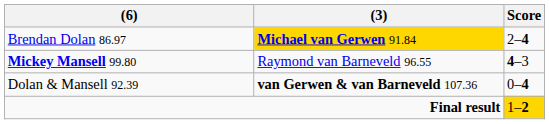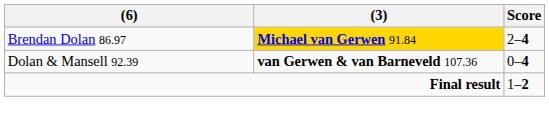 <table class="wikitable">
 <tr>
 <th width=270> (6)</th>
 <th width=270><strong></strong> (3)</th>
 <th>Score</th>
 </tr>
 <tr>
 <td><a href='#'>Brendan Dolan</a> <small><span>86.97</span></small></td>
 <td style="background: gold;"><strong><a href='#'>Michael van Gerwen</a></strong> <small><span>91.84</span></small></td>
 <td>2–<strong>4</strong></td>
 </tr>
 <tr>
-<td><strong><a href='#'>Mickey Mansell</a></strong> <small><span>99.80</span></small></td>
-<td><a href='#'>Raymond van Barneveld</a> <small><span>96.55</span></small></td>
-<td><strong>4</strong>–3</td>
-</tr>
-<tr>
 <td>Dolan & Mansell <small><span>92.39</span></small></td>
 <td><strong>van Gerwen & van Barneveld</strong> <small><span>107.36</span></small></td>
 <td>0–<strong>4</strong></td>
 </tr>
 <tr>
 <td colspan="2" align="right"><strong>Final result</strong></td>
-<td style="background: gold;">1–<strong>2</strong></td>
+<td>1–<strong>2</strong></td>
 </tr>
 </table>
